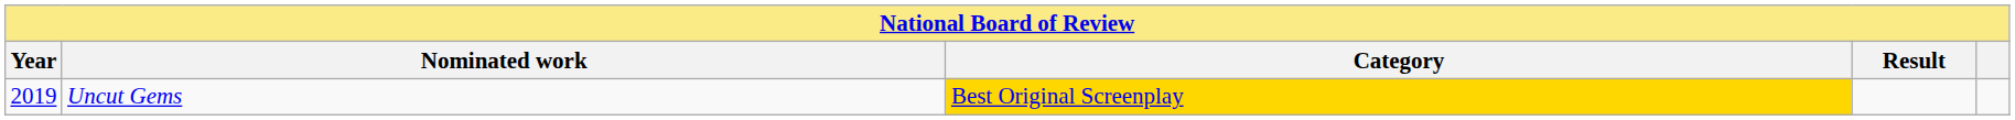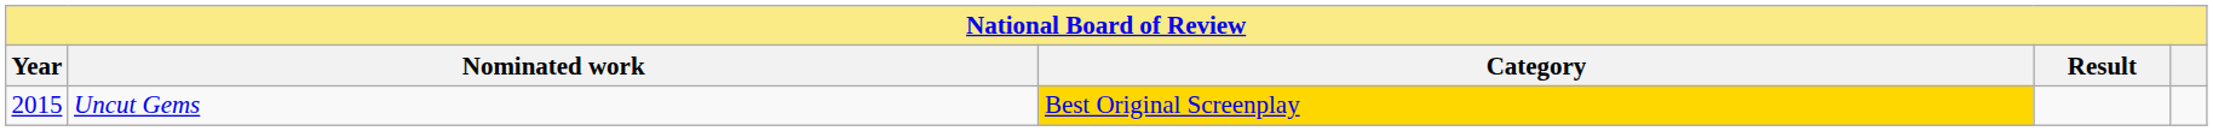 <table width="70%" class="wikitable sortable">
 <tr>
 <th colspan="5" style="background:#FAEB86;" align="center"><a href='#'>National Board of Review</a></th>
 </tr>
 <tr>
 <th scope="col" style="width:1em;">Year</th>
 <th scope="col" style="width:39em;">Nominated work</th>
 <th scope="col" style="width:40em;">Category</th>
 <th scope="col" style="width:5em;">Result</th>
 <th scope="col" style="width:1em;" class="unsortable"></th>
 </tr>
 <tr>
-<td><a href='#'>2019</a></td>
+<td><a href='#'>2015</a></td>
 <td><em><a href='#'>Uncut Gems</a></em></td>
 <td style="background: gold;"><a href='#'>Best Original Screenplay</a></td>
 <td></td>
 <td></td>
 </tr>
 </table>
